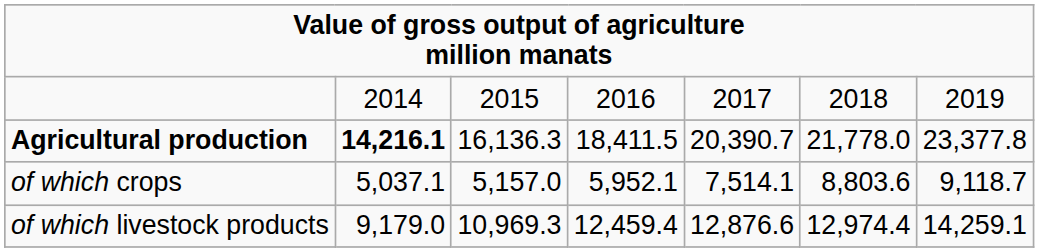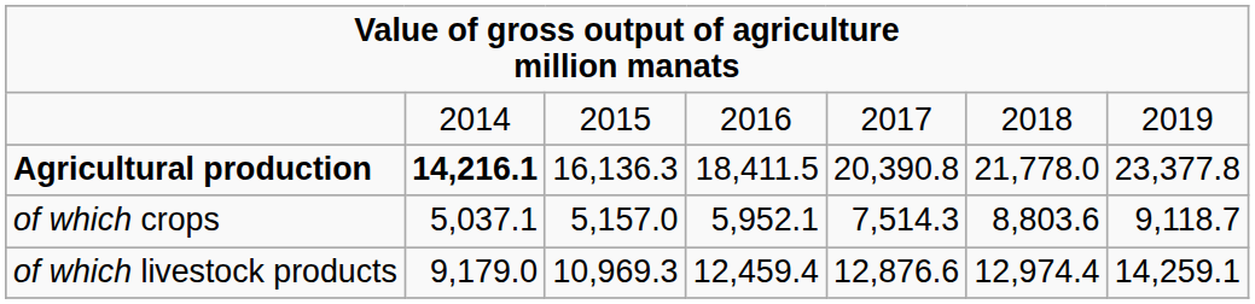 <table class="wikitable">
 <tr>
 <td colspan="7" align="center"><strong>Value of gross output of agriculture<br>million manats</strong></td>
 </tr>
 <tr>
 <td></td>
 <td align="center">2014</td>
 <td align="center">2015</td>
 <td align="center">2016</td>
 <td align="center">2017</td>
 <td align="center">2018</td>
 <td align="center">2019</td>
 </tr>
 <tr>
 <td><strong>Agricultural production</strong></td>
 <td align="right"><strong>14,216.1</strong></td>
 <td align="right">16,136.3</td>
 <td align="right">18,411.5</td>
-<td align="right">20,390.7</td>
+<td align="right">20,390.8</td>
 <td align="right">21,778.0</td>
 <td align="right">23,377.8</td>
 </tr>
 <tr>
 <td><em>of which</em> crops</td>
 <td align="right">5,037.1</td>
 <td align="right">5,157.0</td>
 <td align="right">5,952.1</td>
-<td align="right">7,514.1</td>
+<td align="right">7,514.3</td>
 <td align="right">8,803.6</td>
 <td align="right">9,118.7</td>
 </tr>
 <tr>
 <td><em>of which</em> livestock products</td>
 <td align="right">9,179.0</td>
 <td align="right">10,969.3</td>
 <td align="right">12,459.4</td>
 <td align="right">12,876.6</td>
 <td align="right">12,974.4</td>
 <td align="right">14,259.1</td>
 </tr>
 </table>
